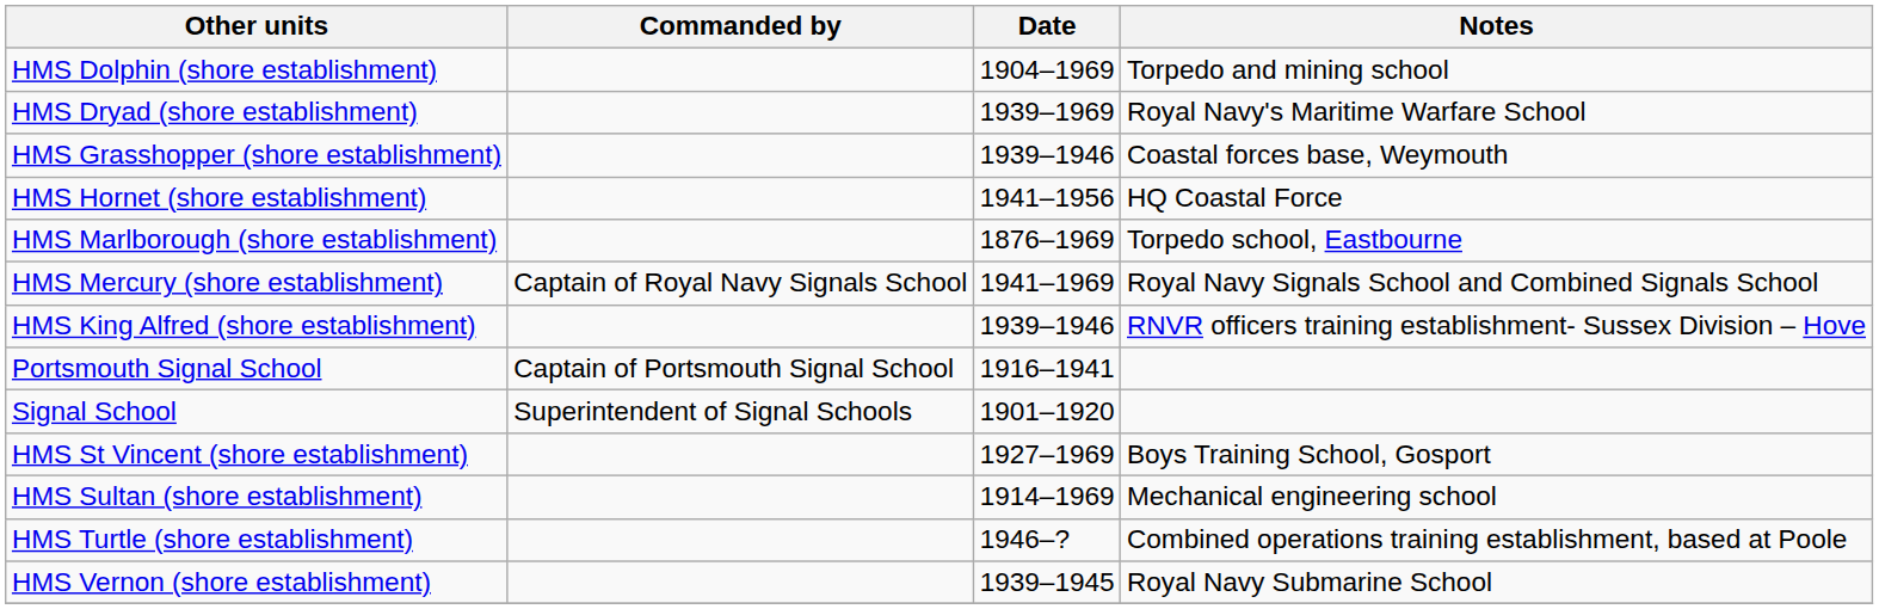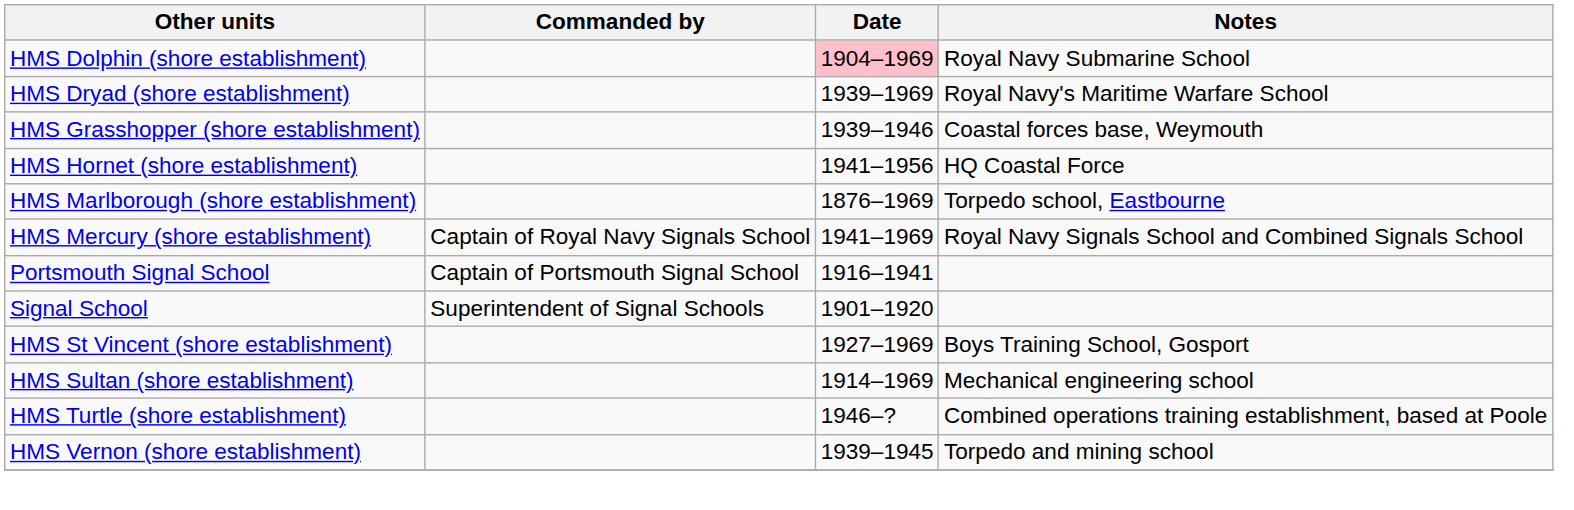 <table class="wikitable sortable">
 <tr>
 <th>Other units</th>
 <th>Commanded by</th>
 <th>Date</th>
 <th>Notes</th>
 </tr>
 <tr>
 <td><a href='#'>HMS Dolphin (shore establishment)</a></td>
 <td></td>
-<td>1904–1969</td>
-<td>Torpedo and mining school</td>
+<td style="background: pink;">1904–1969</td>
+<td>Royal Navy Submarine School</td>
 </tr>
 <tr>
 <td><a href='#'>HMS Dryad (shore establishment)</a></td>
 <td></td>
 <td>1939–1969</td>
 <td>Royal Navy's Maritime Warfare School</td>
 </tr>
 <tr>
 <td><a href='#'>HMS Grasshopper (shore establishment)</a></td>
 <td></td>
 <td>1939–1946</td>
 <td>Coastal forces base, Weymouth</td>
 </tr>
 <tr>
 <td><a href='#'>HMS Hornet (shore establishment)</a></td>
 <td></td>
 <td>1941–1956</td>
 <td>HQ Coastal Force</td>
 </tr>
 <tr>
 <td><a href='#'>HMS Marlborough (shore establishment)</a></td>
 <td></td>
 <td>1876–1969</td>
 <td>Torpedo school, <a href='#'>Eastbourne</a></td>
 </tr>
 <tr>
 <td><a href='#'>HMS Mercury (shore establishment)</a></td>
 <td>Captain of Royal Navy Signals School</td>
 <td>1941–1969</td>
 <td>Royal Navy Signals School and Combined Signals School</td>
-</tr>
-<tr>
-<td><a href='#'>HMS King Alfred (shore establishment)</a></td>
-<td></td>
-<td>1939–1946</td>
-<td><a href='#'>RNVR</a> officers training establishment- Sussex Division – <a href='#'>Hove</a></td>
 </tr>
 <tr>
 <td><a href='#'>Portsmouth Signal School</a></td>
 <td>Captain of Portsmouth Signal School</td>
 <td>1916–1941</td>
 <td></td>
 </tr>
 <tr>
 <td><a href='#'>Signal School</a></td>
 <td>Superintendent of Signal Schools</td>
 <td>1901–1920</td>
 <td></td>
 </tr>
 <tr>
 <td><a href='#'>HMS St Vincent (shore establishment)</a></td>
 <td></td>
 <td>1927–1969</td>
 <td>Boys Training School, Gosport</td>
 </tr>
 <tr>
 <td><a href='#'>HMS Sultan (shore establishment)</a></td>
 <td></td>
 <td>1914–1969</td>
 <td>Mechanical engineering school</td>
 </tr>
 <tr>
 <td><a href='#'>HMS Turtle (shore establishment)</a></td>
 <td></td>
 <td>1946–?</td>
 <td>Combined operations training establishment, based at Poole</td>
 </tr>
 <tr>
 <td><a href='#'>HMS Vernon (shore establishment)</a></td>
 <td></td>
 <td>1939–1945</td>
-<td>Royal Navy Submarine School</td>
+<td>Torpedo and mining school</td>
 </tr>
 <tr>
 </tr>
 </table>
